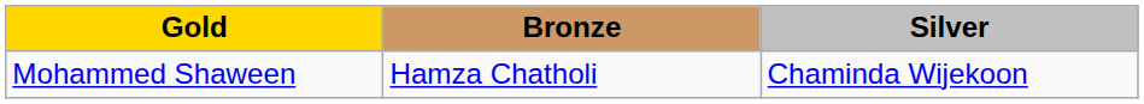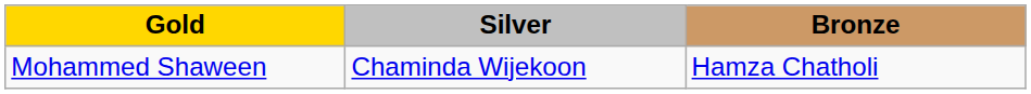 <table class="wikitable" style="text-align:left">
 <tr align="center">
 <td width=200 bgcolor=gold><strong>Gold</strong></td>
+<td width=200 bgcolor=silver><strong>Silver</strong></td>
 <td width=200 bgcolor=CC9966><strong>Bronze</strong></td>
-<td width=200 bgcolor=silver><strong>Silver</strong></td>
 </tr>
 <tr>
 <td><a href='#'>Mohammed Shaween</a><br><em></em></td>
+<td><a href='#'>Chaminda Wijekoon</a><br><em></em></td>
 <td><a href='#'>Hamza Chatholi</a><br><em></em></td>
-<td><a href='#'>Chaminda Wijekoon</a><br><em></em></td>
 </tr>
 </table>
